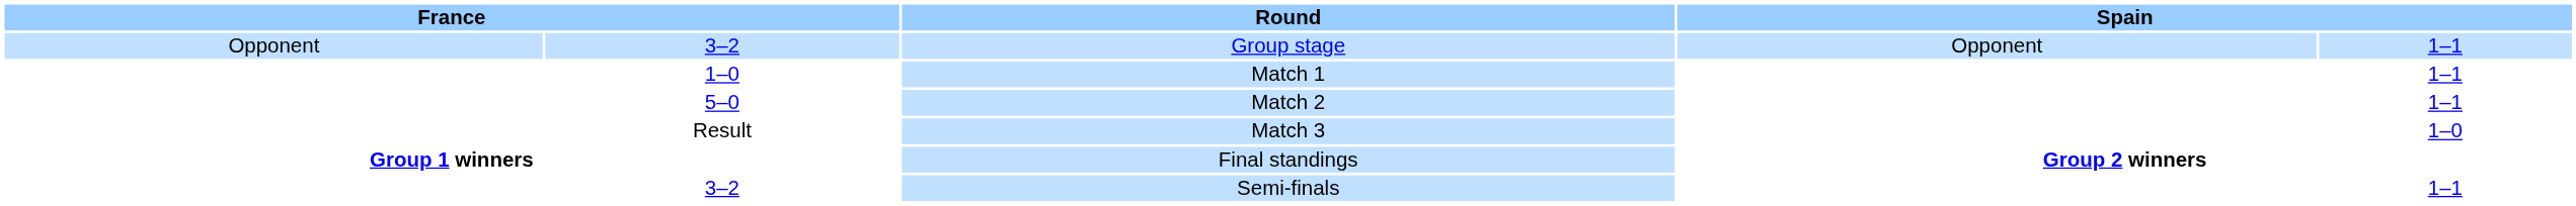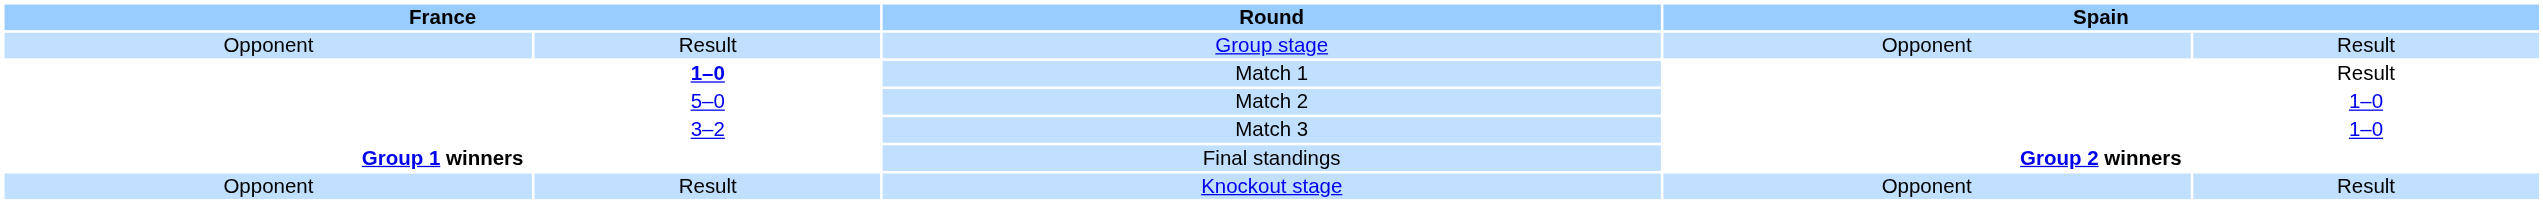 <table style="width:100%;text-align:center">
 <tr style="vertical-align:top;background:#99CCFF">
 <th colspan="2">France</th>
 <th>Round</th>
 <th colspan="2">Spain</th>
 </tr>
 <tr style="vertical-align:top;background:#C1E0FF">
 <td>Opponent</td>
-<td><a href='#'>3–2</a></td>
+<td>Result</td>
 <td><a href='#'>Group stage</a></td>
 <td>Opponent</td>
-<td><a href='#'>1–1</a></td>
+<td>Result</td>
 </tr>
 <tr>
 <td></td>
-<td><a href='#'>1–0</a></td>
+<td><strong><a href='#'>1–0</a></strong></td>
 <td style="background:#c1e0ff">Match 1</td>
 <td></td>
-<td><a href='#'>1–1</a></td>
+<td>Result</td>
 </tr>
 <tr>
 <td></td>
 <td><a href='#'>5–0</a></td>
 <td style="background:#c1e0ff">Match 2</td>
 <td></td>
-<td><a href='#'>1–1</a></td>
+<td><a href='#'>1–0</a></td>
 </tr>
 <tr>
 <td></td>
-<td>Result</td>
+<td><a href='#'>3–2</a></td>
 <td style="background:#c1e0ff">Match 3</td>
 <td></td>
 <td><a href='#'>1–0</a></td>
 </tr>
 <tr>
 <td colspan="2" style="text-align:center"><strong><a href='#'>Group 1</a> winners</strong><br><div></div></td>
 <td style="background:#c1e0ff">Final standings</td>
 <td colspan="2" style="text-align:center"><strong><a href='#'>Group 2</a> winners</strong><br><div></div></td>
 </tr>
-<tr>
-<td></td>
-<td><a href='#'>3–2</a> </td>
-<td style="background:#c1e0ff">Semi-finals</td>
-<td></td>
-<td><a href='#'>1–1</a>  </td>
+<tr style="vertical-align:top;background:#c1e0ff">
+<td>Opponent</td>
+<td>Result</td>
+<td><a href='#'>Knockout stage</a></td>
+<td>Opponent</td>
+<td>Result</td>
 </tr>
 </table>
